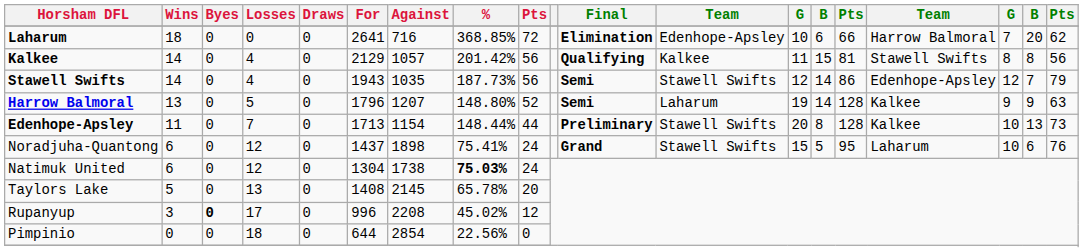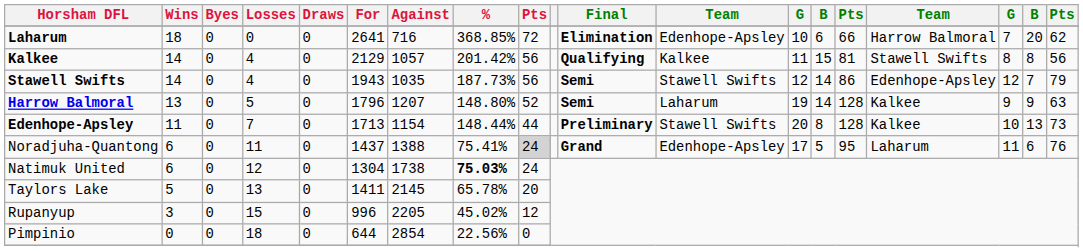 <table style="font-size: 85%; text-align: left;" class="wikitable">
 <tr>
 <th style="color:crimson">Horsham DFL</th>
 <th style="color:crimson">Wins</th>
 <th style="color:crimson">Byes</th>
 <th style="color:crimson">Losses</th>
 <th style="color:crimson">Draws</th>
 <th style="color:crimson">For</th>
 <th style="color:crimson">Against</th>
 <th style="color:crimson">%</th>
 <th style="color:crimson">Pts</th>
 <th></th>
 <th style="color:green">Final</th>
 <th style="color:green">Team</th>
 <th style="color:green">G</th>
 <th style="color:green">B</th>
 <th style="color:green">Pts</th>
 <th style="color:green">Team</th>
 <th style="color:green">G</th>
 <th style="color:green">B</th>
 <th style="color:green">Pts</th>
 </tr>
 <tr>
 </tr>
 <tr>
 </tr>
 <tr>
 <td><strong>	Laharum	</strong></td>
 <td>18</td>
 <td>0</td>
 <td>0</td>
 <td>0</td>
 <td>2641</td>
 <td>716</td>
 <td>368.85%</td>
 <td>72</td>
 <td></td>
 <td><strong>Elimination</strong></td>
 <td>Edenhope-Apsley</td>
 <td>10</td>
 <td>6</td>
 <td>66</td>
 <td>Harrow Balmoral</td>
 <td>7</td>
 <td>20</td>
 <td>62</td>
 </tr>
 <tr>
 <td><strong>	Kalkee	</strong></td>
 <td>14</td>
 <td>0</td>
 <td>4</td>
 <td>0</td>
 <td>2129</td>
 <td>1057</td>
 <td>201.42%</td>
 <td>56</td>
 <td></td>
 <td><strong>Qualifying</strong></td>
 <td>Kalkee</td>
 <td>11</td>
 <td>15</td>
 <td>81</td>
 <td>Stawell Swifts</td>
 <td>8</td>
 <td>8</td>
 <td>56</td>
 </tr>
 <tr>
 <td><strong>	Stawell Swifts	</strong></td>
 <td>14</td>
 <td>0</td>
 <td>4</td>
 <td>0</td>
 <td>1943</td>
 <td>1035</td>
 <td>187.73%</td>
 <td>56</td>
 <td></td>
 <td><strong>Semi</strong></td>
 <td>Stawell Swifts</td>
 <td>12</td>
 <td>14</td>
 <td>86</td>
 <td>Edenhope-Apsley</td>
 <td>12</td>
 <td>7</td>
 <td>79</td>
 </tr>
 <tr>
 <td><strong>	<a href='#'>Harrow Balmoral</a>	</strong></td>
 <td>13</td>
 <td>0</td>
 <td>5</td>
 <td>0</td>
 <td>1796</td>
 <td>1207</td>
 <td>148.80%</td>
 <td>52</td>
 <td></td>
 <td><strong> Semi</strong></td>
 <td>Laharum</td>
 <td>19</td>
 <td>14</td>
 <td>128</td>
 <td>Kalkee</td>
 <td>9</td>
 <td>9</td>
 <td>63</td>
 </tr>
 <tr>
 <td><strong>	Edenhope-Apsley 	</strong></td>
 <td>11</td>
 <td>0</td>
 <td>7</td>
 <td>0</td>
 <td>1713</td>
 <td>1154</td>
 <td>148.44%</td>
 <td>44</td>
 <td></td>
 <td><strong>Preliminary</strong></td>
 <td>Stawell Swifts</td>
 <td>20</td>
 <td>8</td>
 <td>128</td>
 <td>Kalkee</td>
 <td>10</td>
 <td>13</td>
 <td>73</td>
 </tr>
 <tr>
 <td>Noradjuha-Quantong</td>
 <td>6</td>
 <td>0</td>
-<td>12</td>
+<td>11</td>
 <td>0</td>
 <td>1437</td>
-<td>1898</td>
+<td>1388</td>
 <td>75.41%</td>
-<td>24</td>
+<td style="background: lightgrey;">24</td>
 <td></td>
 <td><strong>Grand</strong></td>
-<td>Stawell Swifts</td>
-<td>15</td>
+<td>Edenhope-Apsley</td>
+<td>17</td>
 <td>5</td>
 <td>95</td>
 <td>Laharum</td>
-<td>10</td>
+<td>11</td>
 <td>6</td>
 <td>76</td>
 </tr>
 <tr>
 <td>Natimuk United</td>
 <td>6</td>
 <td>0</td>
 <td>12</td>
 <td>0</td>
 <td>1304</td>
 <td>1738</td>
 <td><strong>75.03%</strong></td>
 <td>24</td>
 </tr>
 <tr>
 <td>Taylors Lake</td>
 <td>5</td>
 <td>0</td>
 <td>13</td>
 <td>0</td>
-<td>1408</td>
+<td>1411</td>
 <td>2145</td>
 <td>65.78%</td>
 <td>20</td>
 </tr>
 <tr>
 <td>Rupanyup</td>
 <td>3</td>
-<td><strong>0</strong></td>
-<td>17</td>
+<td>0</td>
+<td>15</td>
 <td>0</td>
 <td>996</td>
-<td>2208</td>
+<td>2205</td>
 <td>45.02%</td>
 <td>12</td>
 </tr>
 <tr>
 <td>Pimpinio</td>
 <td>0</td>
 <td>0</td>
 <td>18</td>
 <td>0</td>
 <td>644</td>
 <td>2854</td>
 <td>22.56%</td>
 <td>0</td>
 </tr>
 <tr>
 </tr>
 </table>
